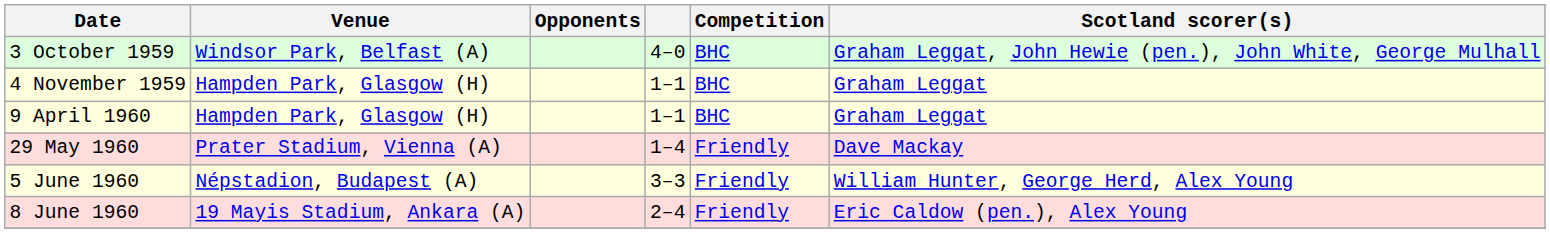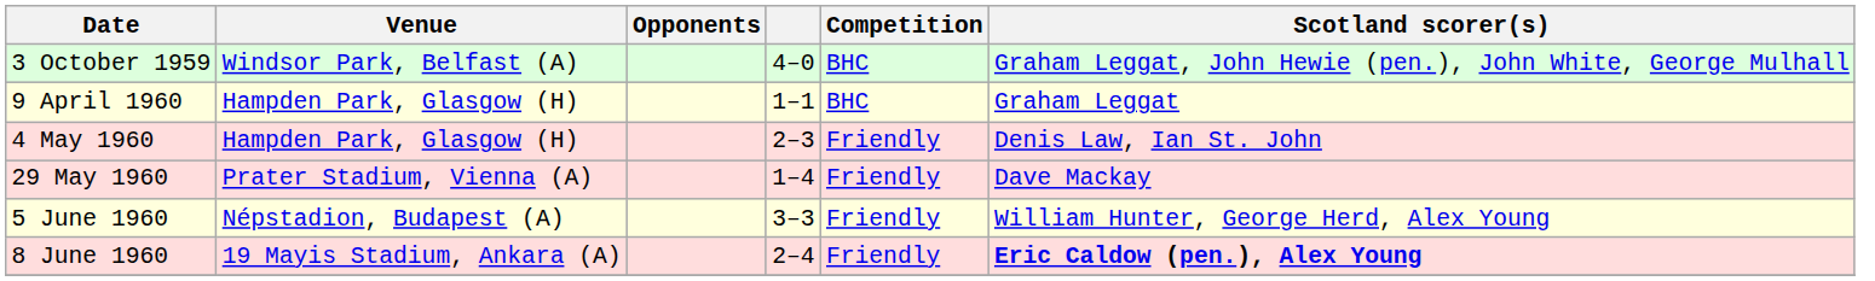 <table class="wikitable">
 <tr>
 <th>Date</th>
 <th>Venue</th>
 <th>Opponents</th>
 <th></th>
 <th>Competition</th>
 <th>Scotland scorer(s)</th>
 </tr>
 <tr bgcolor=#ddffdd>
 <td>3 October 1959</td>
 <td><a href='#'>Windsor Park</a>, <a href='#'>Belfast</a> (A)</td>
 <td></td>
 <td align=center>4–0</td>
 <td><a href='#'>BHC</a></td>
 <td><a href='#'>Graham Leggat</a>, <a href='#'>John Hewie</a> (<a href='#'>pen.</a>), <a href='#'>John White</a>, <a href='#'>George Mulhall</a></td>
 </tr>
 <tr bgcolor=#ffffdd>
-<td>4 November 1959</td>
+<td>9 April 1960</td>
 <td><a href='#'>Hampden Park</a>, <a href='#'>Glasgow</a> (H)</td>
 <td></td>
 <td align=center>1–1</td>
 <td><a href='#'>BHC</a></td>
 <td><a href='#'>Graham Leggat</a></td>
 </tr>
-<tr bgcolor=#ffffdd>
-<td>9 April 1960</td>
+<tr bgcolor=#ffdddd>
+<td>4 May 1960</td>
 <td><a href='#'>Hampden Park</a>, <a href='#'>Glasgow</a> (H)</td>
 <td></td>
-<td align=center>1–1</td>
-<td><a href='#'>BHC</a></td>
-<td><a href='#'>Graham Leggat</a></td>
+<td align=center>2–3</td>
+<td><a href='#'>Friendly</a></td>
+<td><a href='#'>Denis Law</a>, <a href='#'>Ian St. John</a></td>
 </tr>
 <tr bgcolor=#ffdddd>
 <td>29 May 1960</td>
 <td><a href='#'>Prater Stadium</a>, <a href='#'>Vienna</a> (A)</td>
 <td></td>
 <td align=center>1–4</td>
 <td><a href='#'>Friendly</a></td>
 <td><a href='#'>Dave Mackay</a></td>
 </tr>
 <tr bgcolor=#ffffdd>
 <td>5 June 1960</td>
 <td><a href='#'>Népstadion</a>, <a href='#'>Budapest</a> (A)</td>
 <td></td>
 <td align=center>3–3</td>
 <td><a href='#'>Friendly</a></td>
 <td><a href='#'>William Hunter</a>, <a href='#'>George Herd</a>, <a href='#'>Alex Young</a></td>
 </tr>
 <tr bgcolor=#ffdddd>
 <td>8 June 1960</td>
 <td><a href='#'>19 Mayis Stadium</a>, <a href='#'>Ankara</a> (A)</td>
 <td></td>
 <td align=center>2–4</td>
 <td><a href='#'>Friendly</a></td>
-<td><a href='#'>Eric Caldow</a> (<a href='#'>pen.</a>), <a href='#'>Alex Young</a></td>
+<td><strong><a href='#'>Eric Caldow</a> (<a href='#'>pen.</a>), <a href='#'>Alex Young</a></strong></td>
 </tr>
 <tr>
 </tr>
 </table>
